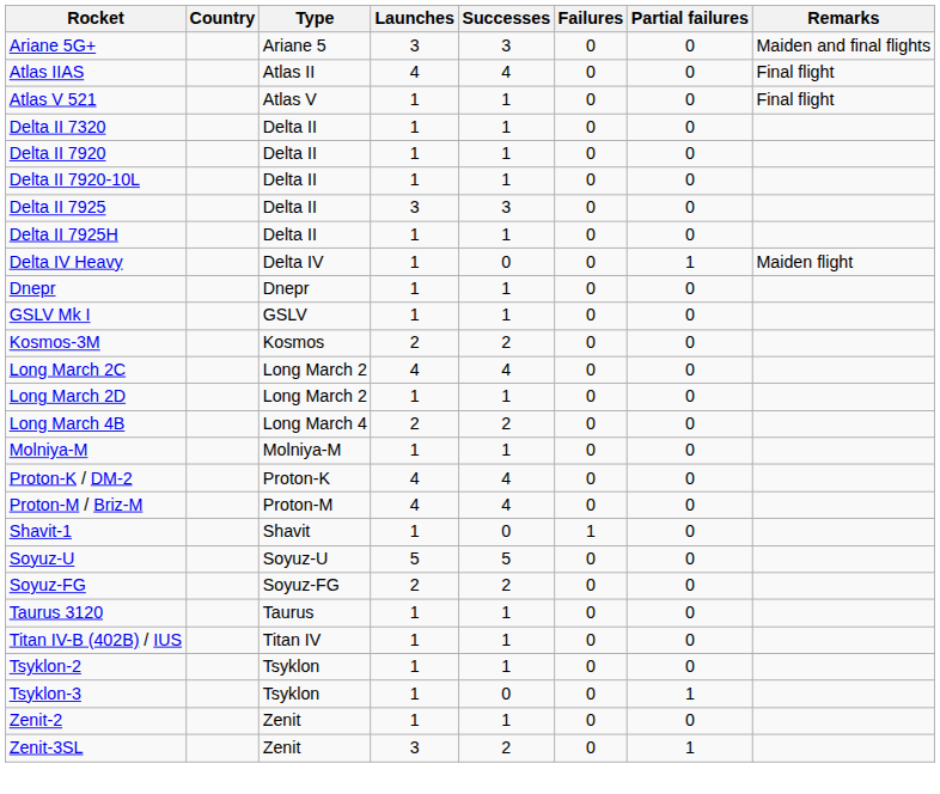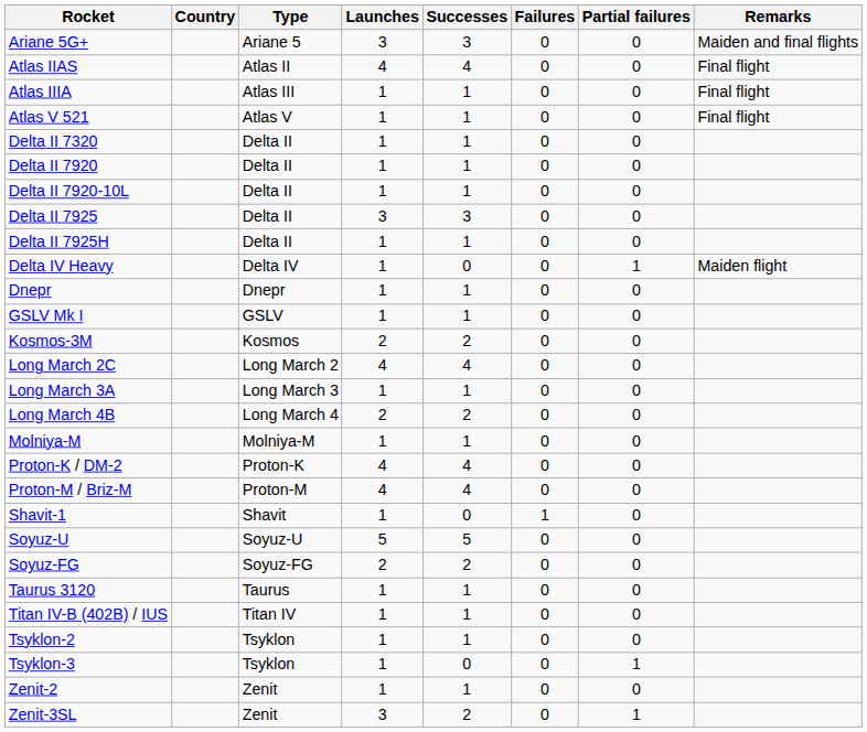 <table class="wikitable sortable collapsible collapsed" style=text-align:center>
 <tr>
 <th>Rocket</th>
 <th>Country</th>
 <th>Type</th>
 <th>Launches</th>
 <th>Successes</th>
 <th>Failures</th>
 <th>Partial failures</th>
 <th>Remarks</th>
 </tr>
 <tr>
 <td align=left><a href='#'>Ariane 5G+</a></td>
 <td align=left></td>
 <td align=left>Ariane 5</td>
 <td>3</td>
 <td>3</td>
 <td>0</td>
 <td>0</td>
 <td align=left>Maiden and final flights</td>
 </tr>
 <tr>
 <td align=left><a href='#'>Atlas IIAS</a></td>
 <td align=left></td>
 <td align=left>Atlas II</td>
 <td>4</td>
 <td>4</td>
+<td>0</td>
+<td>0</td>
+<td align=left>Final flight</td>
+</tr>
+<tr>
+<td align=left><a href='#'>Atlas IIIA</a></td>
+<td align=left></td>
+<td align=left>Atlas III</td>
+<td>1</td>
+<td>1</td>
 <td>0</td>
 <td>0</td>
 <td align=left>Final flight</td>
 </tr>
 <tr>
 <td align=left><a href='#'>Atlas V 521</a></td>
 <td align=left></td>
 <td align=left>Atlas V</td>
 <td>1</td>
 <td>1</td>
 <td>0</td>
 <td>0</td>
 <td align=left>Final flight</td>
 </tr>
 <tr>
 <td align=left><a href='#'>Delta II 7320</a></td>
 <td align=left></td>
 <td align=left>Delta II</td>
 <td>1</td>
 <td>1</td>
 <td>0</td>
 <td>0</td>
 <td></td>
 </tr>
 <tr>
 <td align=left><a href='#'>Delta II 7920</a></td>
 <td align=left></td>
 <td align=left>Delta II</td>
 <td>1</td>
 <td>1</td>
 <td>0</td>
 <td>0</td>
 <td></td>
 </tr>
 <tr>
 <td align=left><a href='#'>Delta II 7920-10L</a></td>
 <td align=left></td>
 <td align=left>Delta II</td>
 <td>1</td>
 <td>1</td>
 <td>0</td>
 <td>0</td>
 <td></td>
 </tr>
 <tr>
 <td align=left><a href='#'>Delta II 7925</a></td>
 <td align=left></td>
 <td align=left>Delta II</td>
 <td>3</td>
 <td>3</td>
 <td>0</td>
 <td>0</td>
 <td></td>
 </tr>
 <tr>
 <td align=left><a href='#'>Delta II 7925H</a></td>
 <td align=left></td>
 <td align=left>Delta II</td>
 <td>1</td>
 <td>1</td>
 <td>0</td>
 <td>0</td>
 <td></td>
 </tr>
 <tr>
 <td align=left><a href='#'>Delta IV Heavy</a></td>
 <td align=left></td>
 <td align=left>Delta IV</td>
 <td>1</td>
 <td>0</td>
 <td>0</td>
 <td>1</td>
 <td align=left>Maiden flight</td>
 </tr>
 <tr>
 <td align=left><a href='#'>Dnepr</a></td>
 <td align=left></td>
 <td align=left>Dnepr</td>
 <td>1</td>
 <td>1</td>
 <td>0</td>
 <td>0</td>
 <td></td>
 </tr>
 <tr>
 <td align=left><a href='#'>GSLV Mk I</a></td>
 <td align=left></td>
 <td align=left>GSLV</td>
 <td>1</td>
 <td>1</td>
 <td>0</td>
 <td>0</td>
 <td></td>
 </tr>
 <tr>
 <td align=left><a href='#'>Kosmos-3M</a></td>
 <td align=left></td>
 <td align=left>Kosmos</td>
 <td>2</td>
 <td>2</td>
 <td>0</td>
 <td>0</td>
 <td></td>
 </tr>
 <tr>
 <td align=left><a href='#'>Long March 2C</a></td>
 <td align=left></td>
 <td align=left>Long March 2</td>
 <td>4</td>
 <td>4</td>
 <td>0</td>
 <td>0</td>
 <td></td>
 </tr>
 <tr>
-<td align=left><a href='#'>Long March 2D</a></td>
+<td align=left><a href='#'>Long March 3A</a></td>
 <td align=left></td>
-<td align=left>Long March 2</td>
+<td align=left>Long March 3</td>
 <td>1</td>
 <td>1</td>
 <td>0</td>
 <td>0</td>
 <td></td>
 </tr>
 <tr>
 <td align=left><a href='#'>Long March 4B</a></td>
 <td align=left></td>
 <td align=left>Long March 4</td>
 <td>2</td>
 <td>2</td>
 <td>0</td>
 <td>0</td>
 <td></td>
 </tr>
 <tr>
 <td align=left><a href='#'>Molniya-M</a></td>
 <td align=left></td>
 <td align=left>Molniya-M</td>
 <td>1</td>
 <td>1</td>
 <td>0</td>
 <td>0</td>
 <td></td>
 </tr>
 <tr>
 <td align=left><a href='#'>Proton-K</a> / <a href='#'>DM-2</a></td>
 <td align=left></td>
 <td align=left>Proton-K</td>
 <td>4</td>
 <td>4</td>
 <td>0</td>
 <td>0</td>
 <td></td>
 </tr>
 <tr>
 <td align=left><a href='#'>Proton-M</a> / <a href='#'>Briz-M</a></td>
 <td align=left></td>
 <td align=left>Proton-M</td>
 <td>4</td>
 <td>4</td>
 <td>0</td>
 <td>0</td>
 <td></td>
 </tr>
 <tr>
 <td align=left><a href='#'>Shavit-1</a></td>
 <td align=left></td>
 <td align=left>Shavit</td>
 <td>1</td>
 <td>0</td>
 <td>1</td>
 <td>0</td>
 <td></td>
 </tr>
 <tr>
 <td align=left><a href='#'>Soyuz-U</a></td>
 <td align=left></td>
 <td align=left>Soyuz-U</td>
 <td>5</td>
 <td>5</td>
 <td>0</td>
 <td>0</td>
 <td></td>
 </tr>
 <tr>
 <td align=left><a href='#'>Soyuz-FG</a></td>
 <td align=left></td>
 <td align=left>Soyuz-FG</td>
 <td>2</td>
 <td>2</td>
 <td>0</td>
 <td>0</td>
 <td></td>
 </tr>
 <tr>
 <td align=left><a href='#'>Taurus 3120</a></td>
 <td align=left></td>
 <td align=left>Taurus</td>
 <td>1</td>
 <td>1</td>
 <td>0</td>
 <td>0</td>
 <td></td>
 </tr>
 <tr>
 <td align=left><a href='#'>Titan IV-B (402B)</a> / <a href='#'>IUS</a></td>
 <td align=left></td>
 <td align=left>Titan IV</td>
 <td>1</td>
 <td>1</td>
 <td>0</td>
 <td>0</td>
 <td></td>
 </tr>
 <tr>
 <td align=left><a href='#'>Tsyklon-2</a></td>
 <td align=left></td>
 <td align=left>Tsyklon</td>
 <td>1</td>
 <td>1</td>
 <td>0</td>
 <td>0</td>
 <td></td>
 </tr>
 <tr>
 <td align=left><a href='#'>Tsyklon-3</a></td>
 <td align=left></td>
 <td align=left>Tsyklon</td>
 <td>1</td>
 <td>0</td>
 <td>0</td>
 <td>1</td>
 <td></td>
 </tr>
 <tr>
 <td align=left><a href='#'>Zenit-2</a></td>
 <td align=left></td>
 <td align=left>Zenit</td>
 <td>1</td>
 <td>1</td>
 <td>0</td>
 <td>0</td>
 <td></td>
 </tr>
 <tr>
 <td align=left><a href='#'>Zenit-3SL</a></td>
 <td align=left></td>
 <td align=left>Zenit</td>
 <td>3</td>
 <td>2</td>
 <td>0</td>
 <td>1</td>
 <td></td>
 </tr>
 </table>
